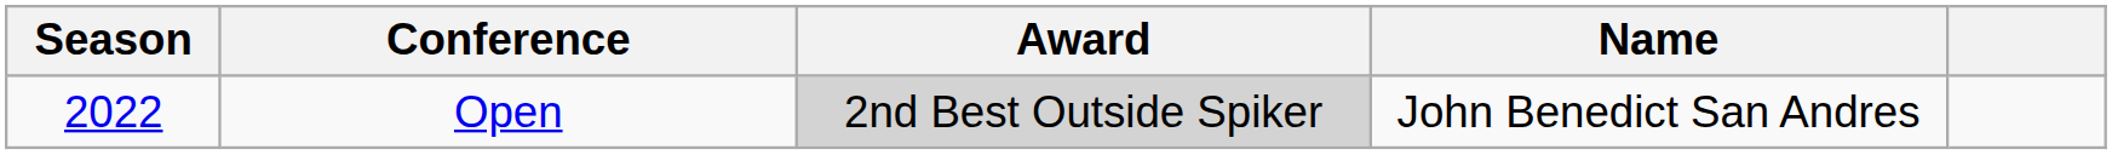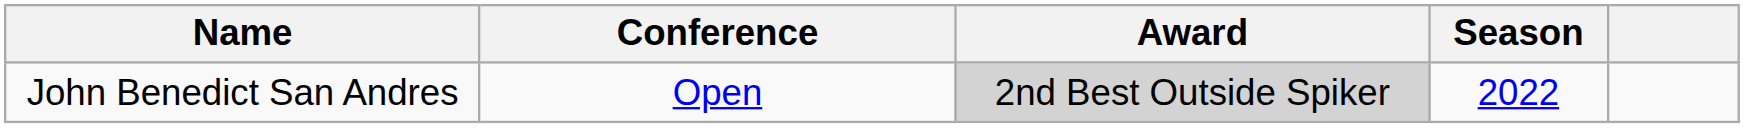 <table class="wikitable" style="text-align:center;">
 <tr>
-<th width=70px style="text-align: center">Season</th>
+<th width=200px style="text-align: center">Name</th>
 <th width=200px style="text-align: center">Conference</th>
 <th width=200px style="text-align: center">Award</th>
-<th width=200px style="text-align: center">Name</th>
+<th width=70px style="text-align: center">Season</th>
 <th width=50px style="text-align: center"></th>
 </tr>
 <tr style="text-align:center;">
-<td rowspan=1><a href='#'>2022</a></td>
+<td>John Benedict San Andres</td>
 <td><a href='#'>Open</a></td>
 <td style="background: lightgrey;">2nd Best Outside Spiker</td>
-<td>John Benedict San Andres</td>
+<td rowspan=1><a href='#'>2022</a></td>
 <td></td>
 </tr>
 </table>
